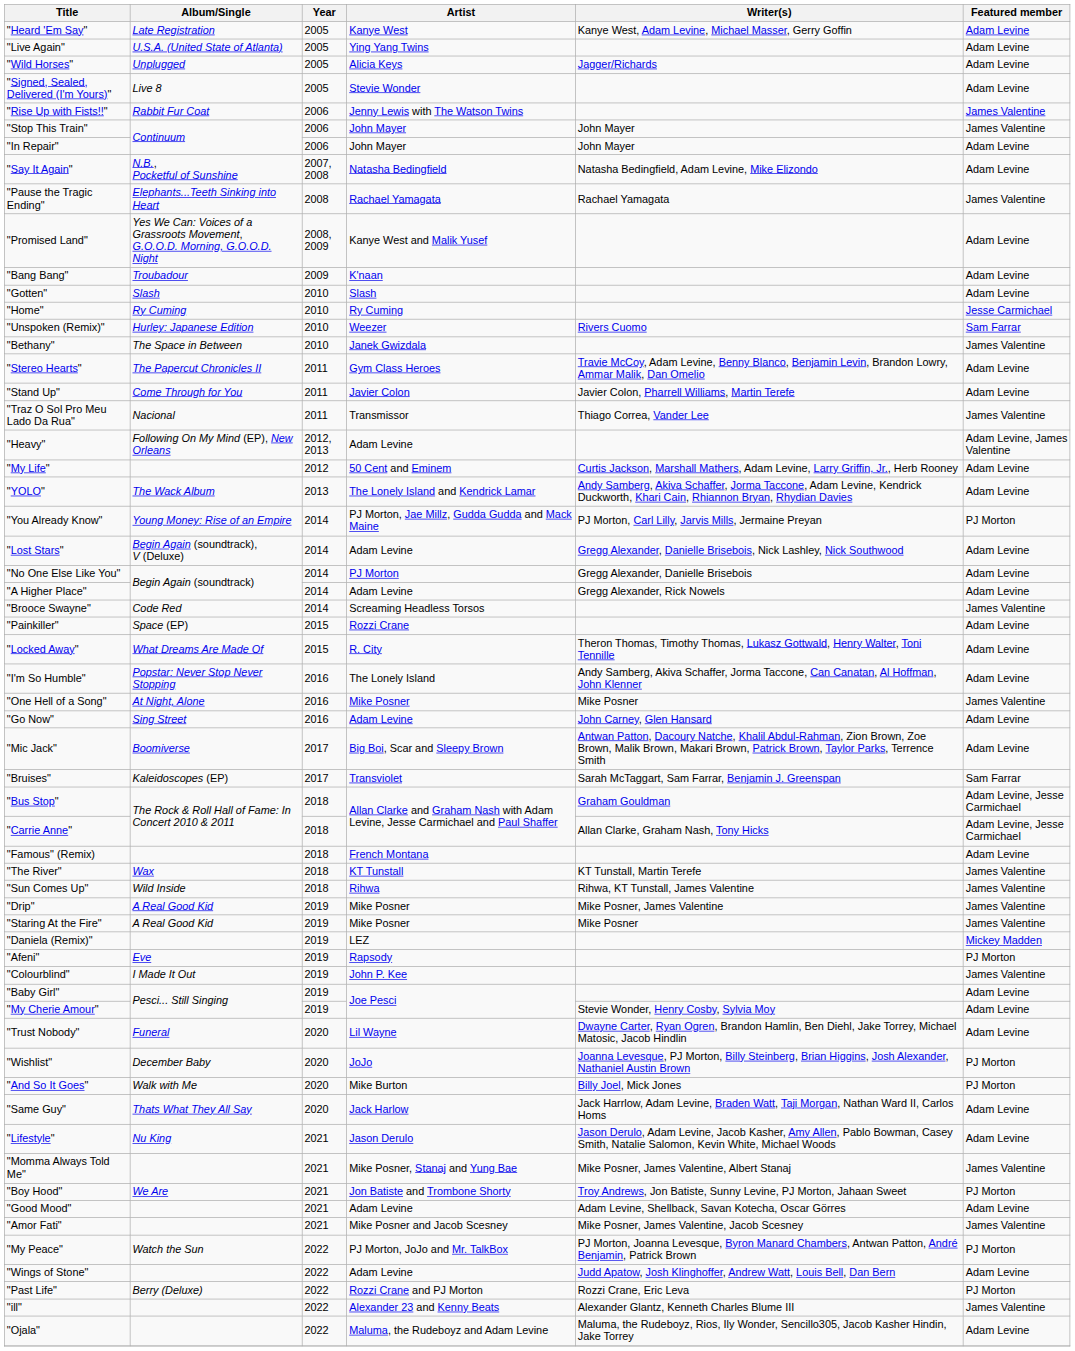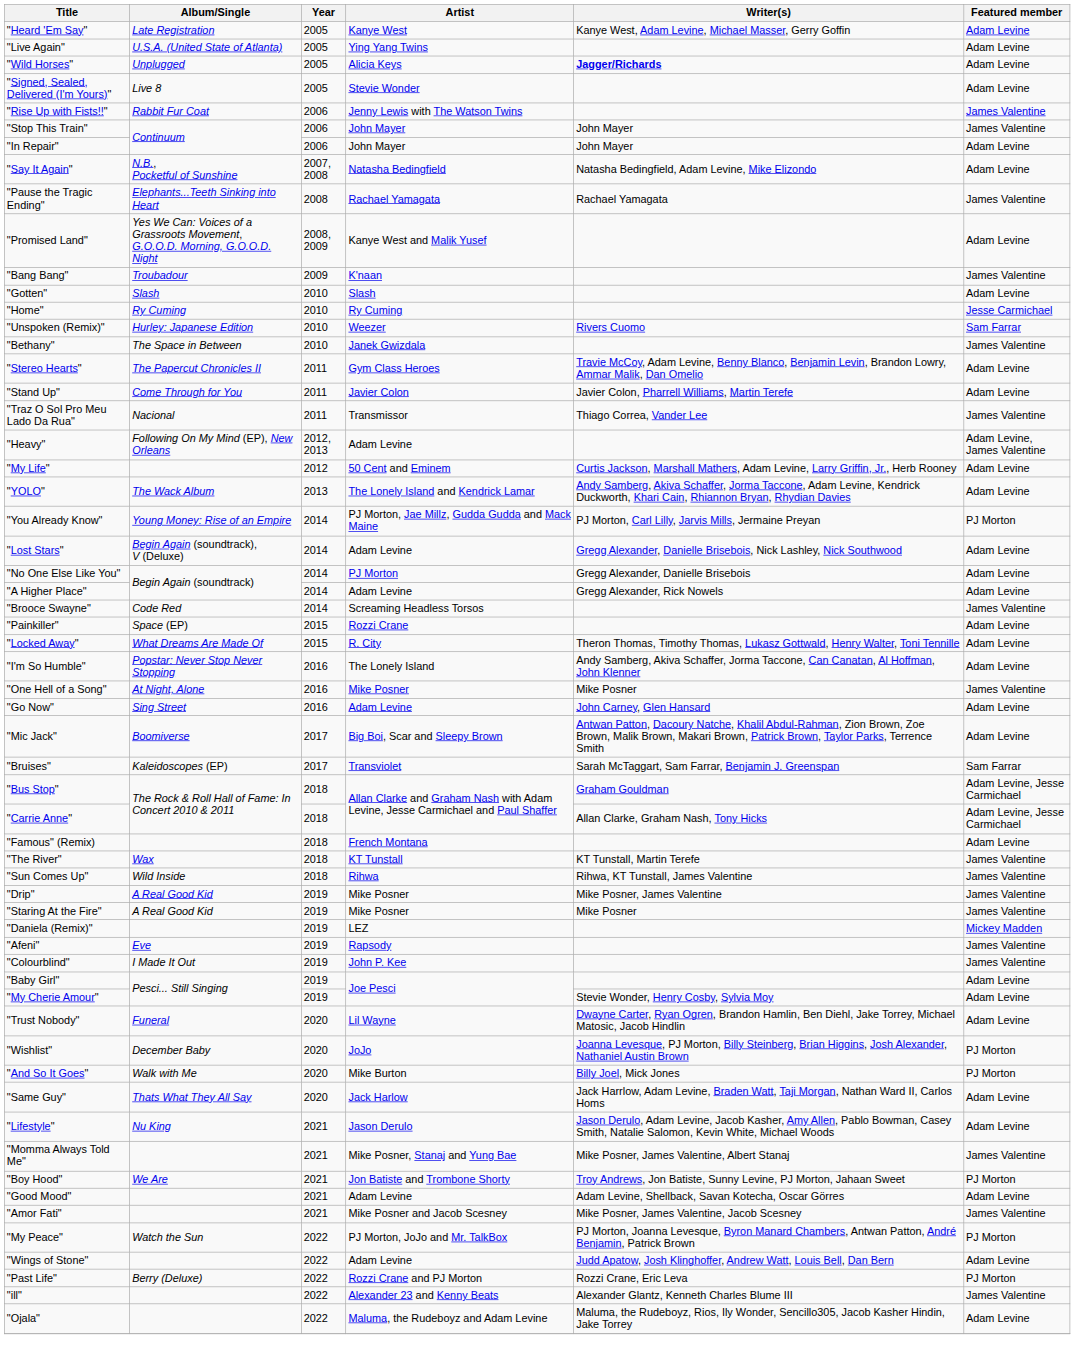 <table class="wikitable sortable">
 <tr>
 <th>Title</th>
 <th>Album/Single</th>
 <th>Year</th>
 <th>Artist</th>
 <th>Writer(s)</th>
 <th>Featured member</th>
 </tr>
 <tr>
 <td>"<a href='#'>Heard 'Em Say</a>"</td>
 <td><em><a href='#'>Late Registration</a></em></td>
 <td>2005</td>
 <td><a href='#'>Kanye West</a></td>
 <td>Kanye West, <a href='#'>Adam Levine</a>, <a href='#'>Michael Masser</a>, Gerry Goffin</td>
 <td><a href='#'>Adam Levine</a></td>
 </tr>
 <tr>
 <td>"Live Again"</td>
 <td><em><a href='#'>U.S.A. (United State of Atlanta)</a></em></td>
 <td>2005</td>
 <td><a href='#'>Ying Yang Twins</a></td>
 <td></td>
 <td>Adam Levine</td>
 </tr>
 <tr>
 <td>"<a href='#'>Wild Horses</a>"</td>
 <td><em><a href='#'>Unplugged</a></em></td>
 <td>2005</td>
 <td><a href='#'>Alicia Keys</a></td>
-<td><a href='#'>Jagger/Richards</a></td>
+<td><strong><a href='#'>Jagger/Richards</a></strong></td>
 <td>Adam Levine</td>
 </tr>
 <tr>
 <td>"<a href='#'>Signed, Sealed, Delivered (I'm Yours)</a>"</td>
 <td><em>Live 8</em></td>
 <td>2005</td>
 <td><a href='#'>Stevie Wonder</a></td>
 <td></td>
 <td>Adam Levine</td>
 </tr>
 <tr>
 <td>"<a href='#'>Rise Up with Fists!!</a>"</td>
 <td><em><a href='#'>Rabbit Fur Coat</a></em></td>
 <td>2006</td>
 <td><a href='#'>Jenny Lewis</a> with <a href='#'>The Watson Twins</a></td>
 <td></td>
 <td><a href='#'>James Valentine</a></td>
 </tr>
 <tr>
 <td>"Stop This Train"</td>
 <td rowspan="2"><em><a href='#'>Continuum</a></em></td>
 <td>2006</td>
 <td><a href='#'>John Mayer</a></td>
 <td>John Mayer</td>
 <td>James Valentine</td>
 </tr>
 <tr>
 <td>"In Repair"</td>
 <td>2006</td>
 <td>John Mayer</td>
 <td>John Mayer</td>
 <td>Adam Levine</td>
 </tr>
 <tr>
 <td>"<a href='#'>Say It Again</a>"</td>
 <td><em><a href='#'>N.B.</a></em>,<br><em><a href='#'>Pocketful of Sunshine</a></em></td>
 <td>2007,<br>2008</td>
 <td><a href='#'>Natasha Bedingfield</a></td>
 <td>Natasha Bedingfield, Adam Levine, <a href='#'>Mike Elizondo</a></td>
 <td>Adam Levine</td>
 </tr>
 <tr>
 <td>"Pause the Tragic Ending"</td>
 <td><em><a href='#'>Elephants...Teeth Sinking into Heart</a></em></td>
 <td>2008</td>
 <td><a href='#'>Rachael Yamagata</a></td>
 <td>Rachael Yamagata</td>
 <td>James Valentine</td>
 </tr>
 <tr>
 <td>"Promised Land"</td>
 <td><em>Yes We Can: Voices of a Grassroots Movement</em>,<br><em><a href='#'>G.O.O.D. Morning, G.O.O.D. Night</a></em></td>
 <td>2008,<br>2009</td>
 <td>Kanye West and <a href='#'>Malik Yusef</a></td>
 <td></td>
 <td>Adam Levine</td>
 </tr>
 <tr>
 <td>"Bang Bang"</td>
 <td><em><a href='#'>Troubadour</a></em></td>
 <td>2009</td>
 <td><a href='#'>K'naan</a></td>
 <td></td>
-<td>Adam Levine</td>
+<td>James Valentine</td>
 </tr>
 <tr>
 <td>"Gotten"</td>
 <td><em><a href='#'>Slash</a></em></td>
 <td>2010</td>
 <td><a href='#'>Slash</a></td>
 <td></td>
 <td>Adam Levine</td>
 </tr>
 <tr>
 <td>"Home"</td>
 <td><em><a href='#'>Ry Cuming</a></em></td>
 <td>2010</td>
 <td><a href='#'>Ry Cuming</a></td>
 <td></td>
 <td><a href='#'>Jesse Carmichael</a></td>
 </tr>
 <tr>
 <td>"Unspoken (Remix)"</td>
 <td><em><a href='#'>Hurley: Japanese Edition</a></em></td>
 <td>2010</td>
 <td><a href='#'>Weezer</a></td>
 <td><a href='#'>Rivers Cuomo</a></td>
 <td><a href='#'>Sam Farrar</a></td>
 </tr>
 <tr>
 <td>"Bethany"</td>
 <td><em>The Space in Between</em></td>
 <td>2010</td>
 <td><a href='#'>Janek Gwizdala</a></td>
 <td></td>
 <td>James Valentine</td>
 </tr>
 <tr>
 <td>"<a href='#'>Stereo Hearts</a>"</td>
 <td><em><a href='#'>The Papercut Chronicles II</a></em></td>
 <td>2011</td>
 <td><a href='#'>Gym Class Heroes</a></td>
 <td><a href='#'>Travie McCoy</a>, Adam Levine, <a href='#'>Benny Blanco</a>, <a href='#'>Benjamin Levin</a>, Brandon Lowry, <a href='#'>Ammar Malik</a>, <a href='#'>Dan Omelio</a></td>
 <td>Adam Levine</td>
 </tr>
 <tr>
 <td>"Stand Up"</td>
 <td><em><a href='#'>Come Through for You</a></em></td>
 <td>2011</td>
 <td><a href='#'>Javier Colon</a></td>
 <td>Javier Colon, <a href='#'>Pharrell Williams</a>, <a href='#'>Martin Terefe</a></td>
 <td>Adam Levine</td>
 </tr>
 <tr>
 <td>"Traz O Sol Pro Meu Lado Da Rua"</td>
 <td><em>Nacional</em></td>
 <td>2011</td>
 <td>Transmissor</td>
 <td>Thiago Correa, <a href='#'>Vander Lee</a></td>
 <td>James Valentine</td>
 </tr>
 <tr>
 <td>"Heavy"</td>
 <td><em>Following On My Mind</em> (EP), <em><a href='#'>New Orleans</a></em></td>
 <td>2012, 2013</td>
 <td>Adam Levine</td>
 <td></td>
 <td>Adam Levine, James Valentine</td>
 </tr>
 <tr>
 <td>"<a href='#'>My Life</a>"</td>
 <td></td>
 <td>2012</td>
 <td><a href='#'>50 Cent</a> and <a href='#'>Eminem</a></td>
 <td><a href='#'>Curtis Jackson</a>, <a href='#'>Marshall Mathers</a>, Adam Levine, <a href='#'>Larry Griffin, Jr.</a>, Herb Rooney</td>
 <td>Adam Levine</td>
 </tr>
 <tr>
 <td>"<a href='#'>YOLO</a>"</td>
 <td><em><a href='#'>The Wack Album</a></em></td>
 <td>2013</td>
 <td><a href='#'>The Lonely Island</a> and <a href='#'>Kendrick Lamar</a></td>
 <td><a href='#'>Andy Samberg</a>, <a href='#'>Akiva Schaffer</a>, <a href='#'>Jorma Taccone</a>, Adam Levine, Kendrick Duckworth, <a href='#'>Khari Cain</a>, <a href='#'>Rhiannon Bryan</a>, <a href='#'>Rhydian Davies</a></td>
 <td>Adam Levine</td>
 </tr>
 <tr>
 <td>"You Already Know"</td>
 <td><em><a href='#'>Young Money: Rise of an Empire</a></em></td>
 <td>2014</td>
 <td>PJ Morton, <a href='#'>Jae Millz</a>, <a href='#'>Gudda Gudda</a> and <a href='#'>Mack Maine</a></td>
 <td>PJ Morton,  <a href='#'>Carl Lilly</a>, <a href='#'>Jarvis Mills</a>, Jermaine Preyan</td>
 <td>PJ Morton</td>
 </tr>
 <tr>
 <td>"<a href='#'>Lost Stars</a>"</td>
 <td><em><a href='#'>Begin Again</a></em> (soundtrack), <br> <em>V</em> (Deluxe)</td>
 <td>2014</td>
 <td>Adam Levine</td>
 <td><a href='#'>Gregg Alexander</a>, <a href='#'>Danielle Brisebois</a>, Nick Lashley, <a href='#'>Nick Southwood</a></td>
 <td>Adam Levine</td>
 </tr>
 <tr>
 <td>"No One Else Like You"</td>
 <td scope="row" rowspan="2"><em>Begin Again</em> (soundtrack)</td>
 <td>2014</td>
 <td><a href='#'>PJ Morton</a></td>
 <td>Gregg Alexander, Danielle Brisebois</td>
 <td>Adam Levine</td>
 </tr>
 <tr>
 <td>"A Higher Place"</td>
 <td>2014</td>
 <td>Adam Levine</td>
 <td>Gregg Alexander, Rick Nowels</td>
 <td>Adam Levine</td>
 </tr>
 <tr>
 <td>"Brooce Swayne"</td>
 <td><em>Code Red</em></td>
 <td>2014</td>
 <td>Screaming Headless Torsos</td>
 <td></td>
 <td>James Valentine</td>
 </tr>
 <tr>
 <td>"Painkiller"</td>
 <td><em>Space</em> (EP)</td>
 <td>2015</td>
 <td><a href='#'>Rozzi Crane</a></td>
 <td></td>
 <td>Adam Levine</td>
 </tr>
 <tr>
 <td>"<a href='#'>Locked Away</a>"</td>
 <td><em><a href='#'>What Dreams Are Made Of</a></em></td>
 <td>2015</td>
 <td><a href='#'>R. City</a></td>
 <td>Theron Thomas, Timothy Thomas, <a href='#'>Lukasz Gottwald</a>, <a href='#'>Henry Walter</a>, <a href='#'>Toni Tennille</a></td>
 <td>Adam Levine</td>
 </tr>
 <tr>
 <td>"I'm So Humble"</td>
 <td><em><a href='#'>Popstar: Never Stop Never Stopping</a></em></td>
 <td>2016</td>
 <td>The Lonely Island</td>
 <td>Andy Samberg, Akiva Schaffer, Jorma Taccone, <a href='#'>Can Canatan</a>, <a href='#'>Al Hoffman</a>, <a href='#'>John Klenner</a></td>
 <td>Adam Levine</td>
 </tr>
 <tr>
 <td>"One Hell of a Song"</td>
 <td><em><a href='#'>At Night, Alone</a></em></td>
 <td>2016</td>
 <td><a href='#'>Mike Posner</a></td>
 <td>Mike Posner</td>
 <td>James Valentine</td>
 </tr>
 <tr>
 <td>"Go Now"</td>
 <td><em><a href='#'>Sing Street</a></em></td>
 <td>2016</td>
 <td><a href='#'>Adam Levine</a></td>
 <td><a href='#'>John Carney</a>, <a href='#'>Glen Hansard</a></td>
 <td>Adam Levine</td>
 </tr>
 <tr>
 <td>"Mic Jack"</td>
 <td><em><a href='#'>Boomiverse</a></em></td>
 <td>2017</td>
 <td><a href='#'>Big Boi</a>, Scar and <a href='#'>Sleepy Brown</a></td>
 <td><a href='#'>Antwan Patton</a>, <a href='#'>Dacoury Natche</a>, <a href='#'>Khalil Abdul-Rahman</a>, Zion Brown, Zoe Brown, Malik Brown, Makari Brown, <a href='#'>Patrick Brown</a>, <a href='#'>Taylor Parks</a>, Terrence Smith</td>
 <td>Adam Levine</td>
 </tr>
 <tr>
 <td>"Bruises"</td>
 <td><em>Kaleidoscopes</em> (EP)</td>
 <td>2017</td>
 <td><a href='#'>Transviolet</a></td>
 <td>Sarah McTaggart, Sam Farrar, <a href='#'>Benjamin J. Greenspan</a></td>
 <td>Sam Farrar</td>
 </tr>
 <tr>
 <td>"<a href='#'>Bus Stop</a>"</td>
 <td scope="row" rowspan="2"><em>The Rock & Roll Hall of Fame: In Concert 2010 & 2011</em></td>
 <td>2018</td>
 <td scope="row" rowspan="2"><a href='#'>Allan Clarke</a> and <a href='#'>Graham Nash</a> with Adam Levine, Jesse Carmichael and <a href='#'>Paul Shaffer</a></td>
 <td><a href='#'>Graham Gouldman</a></td>
 <td>Adam Levine, Jesse Carmichael</td>
 </tr>
 <tr>
 <td>"<a href='#'>Carrie Anne</a>"</td>
 <td>2018</td>
 <td>Allan Clarke, Graham Nash, <a href='#'>Tony Hicks</a></td>
 <td>Adam Levine, Jesse Carmichael</td>
 </tr>
 <tr>
 <td>"Famous" (Remix)</td>
 <td></td>
 <td>2018</td>
 <td><a href='#'>French Montana</a></td>
 <td></td>
 <td>Adam Levine</td>
 </tr>
 <tr>
 <td>"The River"</td>
 <td><em><a href='#'>Wax</a></em></td>
 <td>2018</td>
 <td><a href='#'>KT Tunstall</a></td>
 <td>KT Tunstall, Martin Terefe</td>
 <td>James Valentine</td>
 </tr>
 <tr>
 <td>"Sun Comes Up"</td>
 <td><em>Wild Inside</em></td>
 <td>2018</td>
 <td><a href='#'>Rihwa</a></td>
 <td>Rihwa, KT Tunstall, James Valentine</td>
 <td>James Valentine</td>
 </tr>
 <tr>
 <td>"Drip"</td>
 <td><em><a href='#'>A Real Good Kid</a></em></td>
 <td>2019</td>
 <td>Mike Posner</td>
 <td>Mike Posner, James Valentine</td>
 <td>James Valentine</td>
 </tr>
 <tr>
 <td>"Staring At the Fire"</td>
 <td><em>A Real Good Kid</em></td>
 <td>2019</td>
 <td>Mike Posner</td>
 <td>Mike Posner</td>
 <td>James Valentine</td>
 </tr>
 <tr>
 <td>"Daniela (Remix)"</td>
 <td></td>
 <td>2019</td>
 <td>LEZ</td>
 <td></td>
 <td><a href='#'>Mickey Madden</a></td>
 </tr>
 <tr>
 <td>"Afeni"</td>
 <td><em><a href='#'>Eve</a></em></td>
 <td>2019</td>
 <td><a href='#'>Rapsody</a></td>
 <td></td>
-<td>PJ Morton</td>
+<td>James Valentine</td>
 </tr>
 <tr>
 <td>"Colourblind"</td>
 <td><em>I Made It Out</em></td>
 <td>2019</td>
 <td><a href='#'>John P. Kee</a></td>
 <td></td>
 <td>James Valentine</td>
 </tr>
 <tr>
 <td>"Baby Girl"</td>
 <td scope="row" rowspan="2"><em>Pesci... Still Singing</em></td>
 <td>2019</td>
 <td scope="row" rowspan="2"><a href='#'>Joe Pesci</a></td>
 <td></td>
 <td>Adam Levine</td>
 </tr>
 <tr>
 <td>"<a href='#'>My Cherie Amour</a>"</td>
 <td>2019</td>
 <td>Stevie Wonder, <a href='#'>Henry Cosby</a>, <a href='#'>Sylvia Moy</a></td>
 <td>Adam Levine</td>
 </tr>
 <tr>
 <td>"Trust Nobody"</td>
 <td><em><a href='#'>Funeral</a></em></td>
 <td>2020</td>
 <td><a href='#'>Lil Wayne</a></td>
 <td><a href='#'>Dwayne Carter</a>, <a href='#'>Ryan Ogren</a>, Brandon Hamlin, Ben Diehl, Jake Torrey, Michael Matosic, Jacob Hindlin</td>
 <td>Adam Levine</td>
 </tr>
 <tr>
 <td>"Wishlist"</td>
 <td><em>December Baby</em></td>
 <td>2020</td>
 <td><a href='#'>JoJo</a></td>
 <td><a href='#'>Joanna Levesque</a>, PJ Morton, <a href='#'>Billy Steinberg</a>, <a href='#'>Brian Higgins</a>, <a href='#'>Josh Alexander</a>, <a href='#'>Nathaniel Austin Brown</a></td>
 <td>PJ Morton</td>
 </tr>
 <tr>
 <td>"<a href='#'>And So It Goes</a>"</td>
 <td><em>Walk with Me</em></td>
 <td>2020</td>
 <td>Mike Burton</td>
 <td><a href='#'>Billy Joel</a>, Mick Jones</td>
 <td>PJ Morton</td>
 </tr>
 <tr>
 <td>"Same Guy"</td>
 <td><em><a href='#'>Thats What They All Say</a></em></td>
 <td>2020</td>
 <td><a href='#'>Jack Harlow</a></td>
 <td>Jack Harrlow, Adam Levine,  <a href='#'>Braden Watt</a>, <a href='#'>Taji Morgan</a>, Nathan Ward II, Carlos Homs</td>
 <td>Adam Levine</td>
 </tr>
 <tr>
 <td>"<a href='#'>Lifestyle</a>"</td>
 <td><em><a href='#'>Nu King</a></em></td>
 <td>2021</td>
 <td><a href='#'>Jason Derulo</a></td>
 <td><a href='#'>Jason Derulo</a>, Adam Levine, Jacob Kasher, <a href='#'>Amy Allen</a>, Pablo Bowman, Casey Smith, Natalie Salomon, Kevin White, Michael Woods</td>
 <td>Adam Levine</td>
 </tr>
 <tr>
 <td>"Momma Always Told Me"</td>
 <td></td>
 <td>2021</td>
 <td>Mike Posner, <a href='#'>Stanaj</a> and <a href='#'>Yung Bae</a></td>
 <td>Mike Posner, James Valentine, Albert Stanaj</td>
 <td>James Valentine</td>
 </tr>
 <tr>
 <td>"Boy Hood"</td>
 <td><em><a href='#'>We Are</a></em></td>
 <td>2021</td>
 <td><a href='#'>Jon Batiste</a> and <a href='#'>Trombone Shorty</a></td>
 <td><a href='#'>Troy Andrews</a>, Jon Batiste, Sunny Levine, PJ Morton, Jahaan Sweet</td>
 <td>PJ Morton</td>
 </tr>
 <tr>
 <td>"Good Mood" </td>
 <td></td>
 <td>2021</td>
 <td>Adam Levine</td>
 <td>Adam Levine,  Shellback, Savan Kotecha, Oscar Görres</td>
 <td>Adam Levine</td>
 </tr>
 <tr>
 <td>"Amor Fati"</td>
 <td></td>
 <td>2021</td>
 <td>Mike Posner and Jacob Scesney</td>
 <td>Mike Posner, James Valentine, Jacob Scesney</td>
 <td>James Valentine</td>
 </tr>
 <tr>
 <td>"My Peace"</td>
 <td><em>Watch the Sun</em></td>
 <td>2022</td>
 <td>PJ Morton, JoJo and <a href='#'>Mr. TalkBox</a></td>
 <td>PJ Morton, Joanna Levesque, <a href='#'>Byron Manard Chambers</a>, Antwan Patton, <a href='#'>André Benjamin</a>, Patrick Brown</td>
 <td>PJ Morton</td>
 </tr>
 <tr>
 <td>"Wings of Stone" </td>
 <td></td>
 <td>2022</td>
 <td>Adam Levine</td>
 <td><a href='#'>Judd Apatow</a>, <a href='#'>Josh Klinghoffer</a>, <a href='#'>Andrew Watt</a>, <a href='#'>Louis Bell</a>, <a href='#'>Dan Bern</a></td>
 <td>Adam Levine</td>
 </tr>
 <tr>
 <td>"Past Life"</td>
 <td><em>Berry (Deluxe)</em></td>
 <td>2022</td>
 <td><a href='#'>Rozzi Crane</a> and PJ Morton</td>
 <td>Rozzi Crane, Eric Leva</td>
 <td>PJ Morton</td>
 </tr>
 <tr>
 <td>"ill"</td>
 <td></td>
 <td>2022</td>
 <td><a href='#'>Alexander 23</a> and <a href='#'>Kenny Beats</a></td>
 <td>Alexander Glantz, Kenneth Charles Blume III</td>
 <td>James Valentine</td>
 </tr>
 <tr>
 <td>"Ojala"</td>
 <td></td>
 <td>2022</td>
 <td><a href='#'>Maluma</a>, the Rudeboyz and Adam Levine</td>
 <td>Maluma, the Rudeboyz, Rios, Ily Wonder, Sencillo305, Jacob Kasher Hindin, Jake Torrey</td>
 <td>Adam Levine</td>
 </tr>
 <tr>
 </tr>
 </table>
